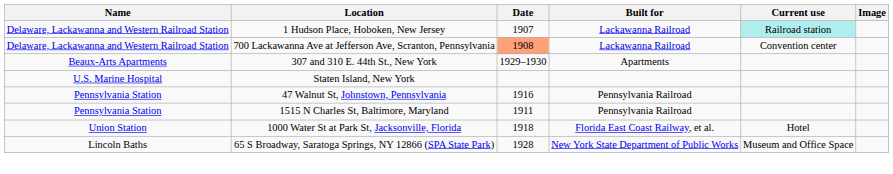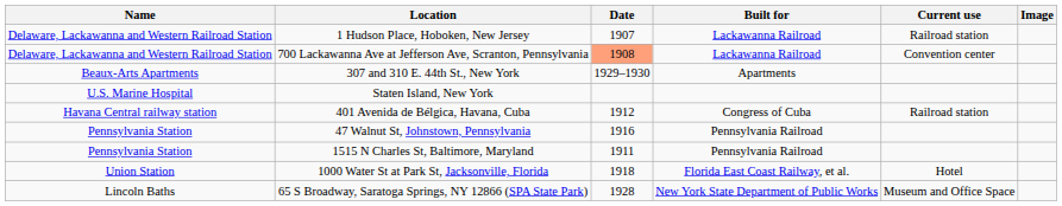 <table class="wikitable sortable" style="text-align:center;">
 <tr>
 <th>Name</th>
 <th>Location</th>
 <th>Date</th>
 <th>Built for</th>
 <th>Current use</th>
 <th>Image</th>
 </tr>
 <tr>
 <td><a href='#'>Delaware, Lackawanna and Western Railroad Station</a></td>
 <td>1 Hudson Place, Hoboken, New Jersey</td>
 <td>1907</td>
 <td><a href='#'>Lackawanna Railroad</a></td>
-<td style="background: paleturquoise;">Railroad station</td>
+<td>Railroad station</td>
 <td></td>
 </tr>
 <tr>
 <td><a href='#'>Delaware, Lackawanna and Western Railroad Station</a></td>
 <td>700 Lackawanna Ave at Jefferson Ave, Scranton, Pennsylvania</td>
 <td style="background: lightsalmon;">1908</td>
 <td><a href='#'>Lackawanna Railroad</a></td>
 <td>Convention center</td>
 <td></td>
 </tr>
 <tr>
 <td><a href='#'>Beaux-Arts Apartments</a></td>
 <td>307 and 310 E. 44th St., New York</td>
 <td>1929–1930</td>
 <td>Apartments</td>
 <td></td>
 <td></td>
 </tr>
 <tr>
 <td><a href='#'>U.S. Marine Hospital</a></td>
 <td>Staten Island, New York</td>
 <td></td>
 <td></td>
 <td></td>
 <td></td>
+</tr>
+<tr>
+<td><a href='#'>Havana Central railway station</a></td>
+<td>401 Avenida de Bélgica, Havana, Cuba</td>
+<td>1912</td>
+<td>Congress of Cuba</td>
+<td>Railroad station</td>
+<td><br></td>
 </tr>
 <tr>
 <td><a href='#'>Pennsylvania Station</a></td>
 <td>47 Walnut St, <a href='#'>Johnstown, Pennsylvania</a></td>
 <td>1916</td>
 <td>Pennsylvania Railroad</td>
 <td></td>
 <td></td>
 </tr>
 <tr>
 <td><a href='#'>Pennsylvania Station</a></td>
 <td>1515 N Charles St, Baltimore, Maryland</td>
 <td>1911</td>
 <td>Pennsylvania Railroad</td>
 <td></td>
 <td></td>
 </tr>
 <tr>
 <td><a href='#'>Union Station</a></td>
 <td>1000 Water St at Park St, <a href='#'>Jacksonville, Florida</a></td>
 <td>1918</td>
 <td><a href='#'>Florida East Coast Railway</a>, et al.</td>
 <td>Hotel</td>
 <td></td>
 </tr>
 <tr>
 <td>Lincoln Baths</td>
 <td>65 S Broadway, Saratoga Springs, NY 12866 (<a href='#'>SPA State Park</a>)</td>
 <td>1928</td>
 <td><a href='#'>New York State Department of Public Works</a></td>
 <td>Museum and Office Space</td>
 <td></td>
 </tr>
 </table>
